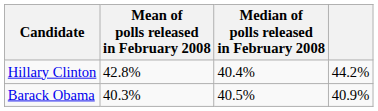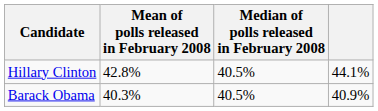 <table class="wikitable">
 <tr>
 <th>Candidate</th>
 <th>Mean of <br>polls released<br> in February 2008</th>
 <th>Median of <br>polls released<br> in February 2008</th>
 <th></th>
 </tr>
 <tr>
 <td><a href='#'>Hillary Clinton</a></td>
 <td>42.8%</td>
-<td>40.4%</td>
-<td>44.2%</td>
+<td>40.5%</td>
+<td>44.1%</td>
 </tr>
 <tr>
 <td><a href='#'>Barack Obama</a></td>
 <td>40.3%</td>
 <td>40.5%</td>
 <td>40.9%</td>
 </tr>
 </table>
